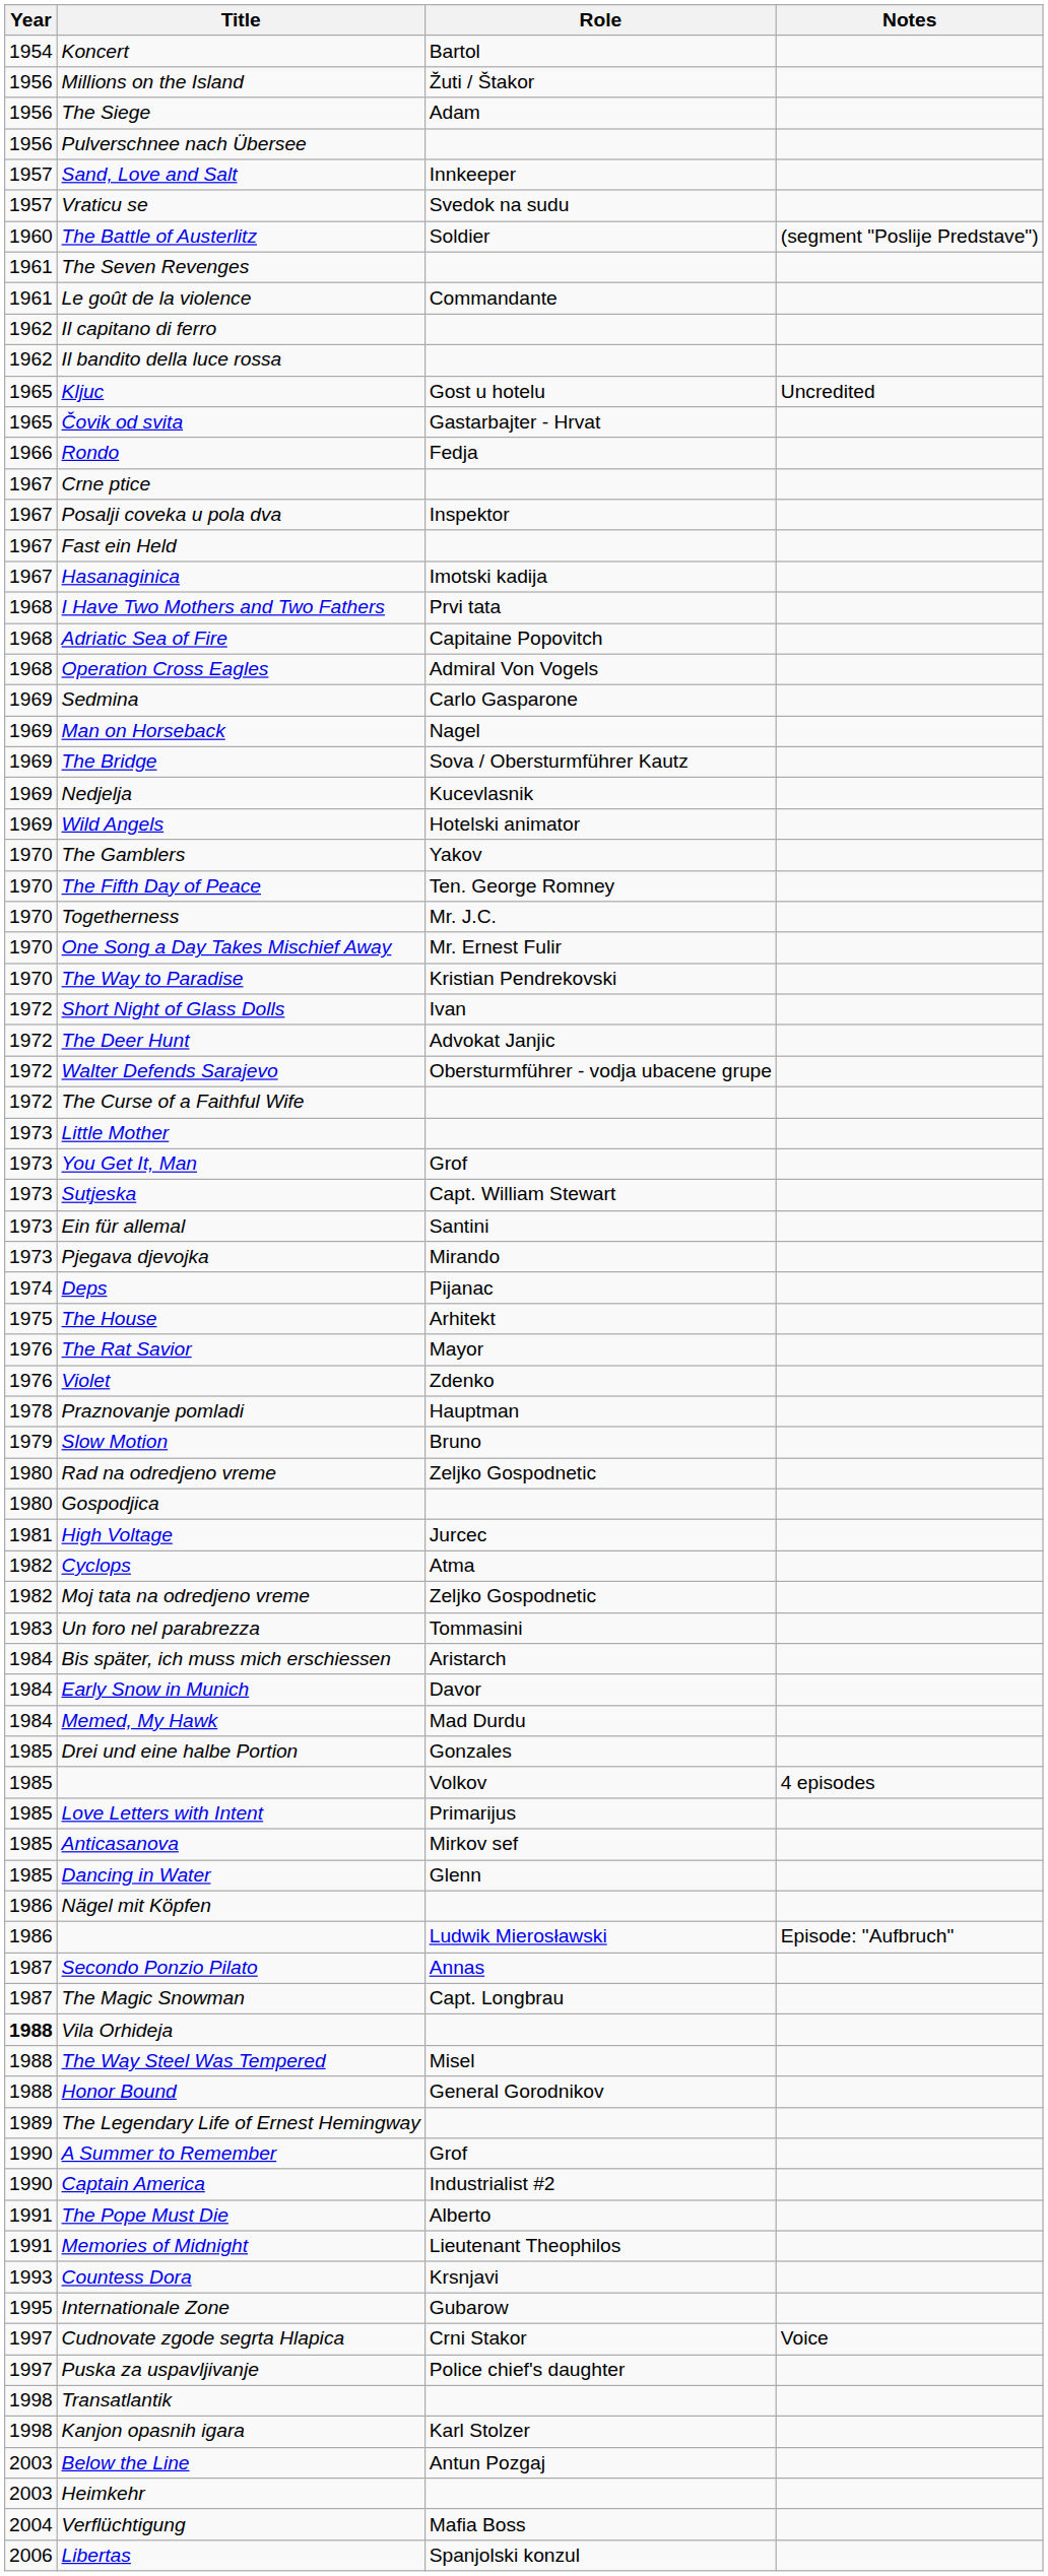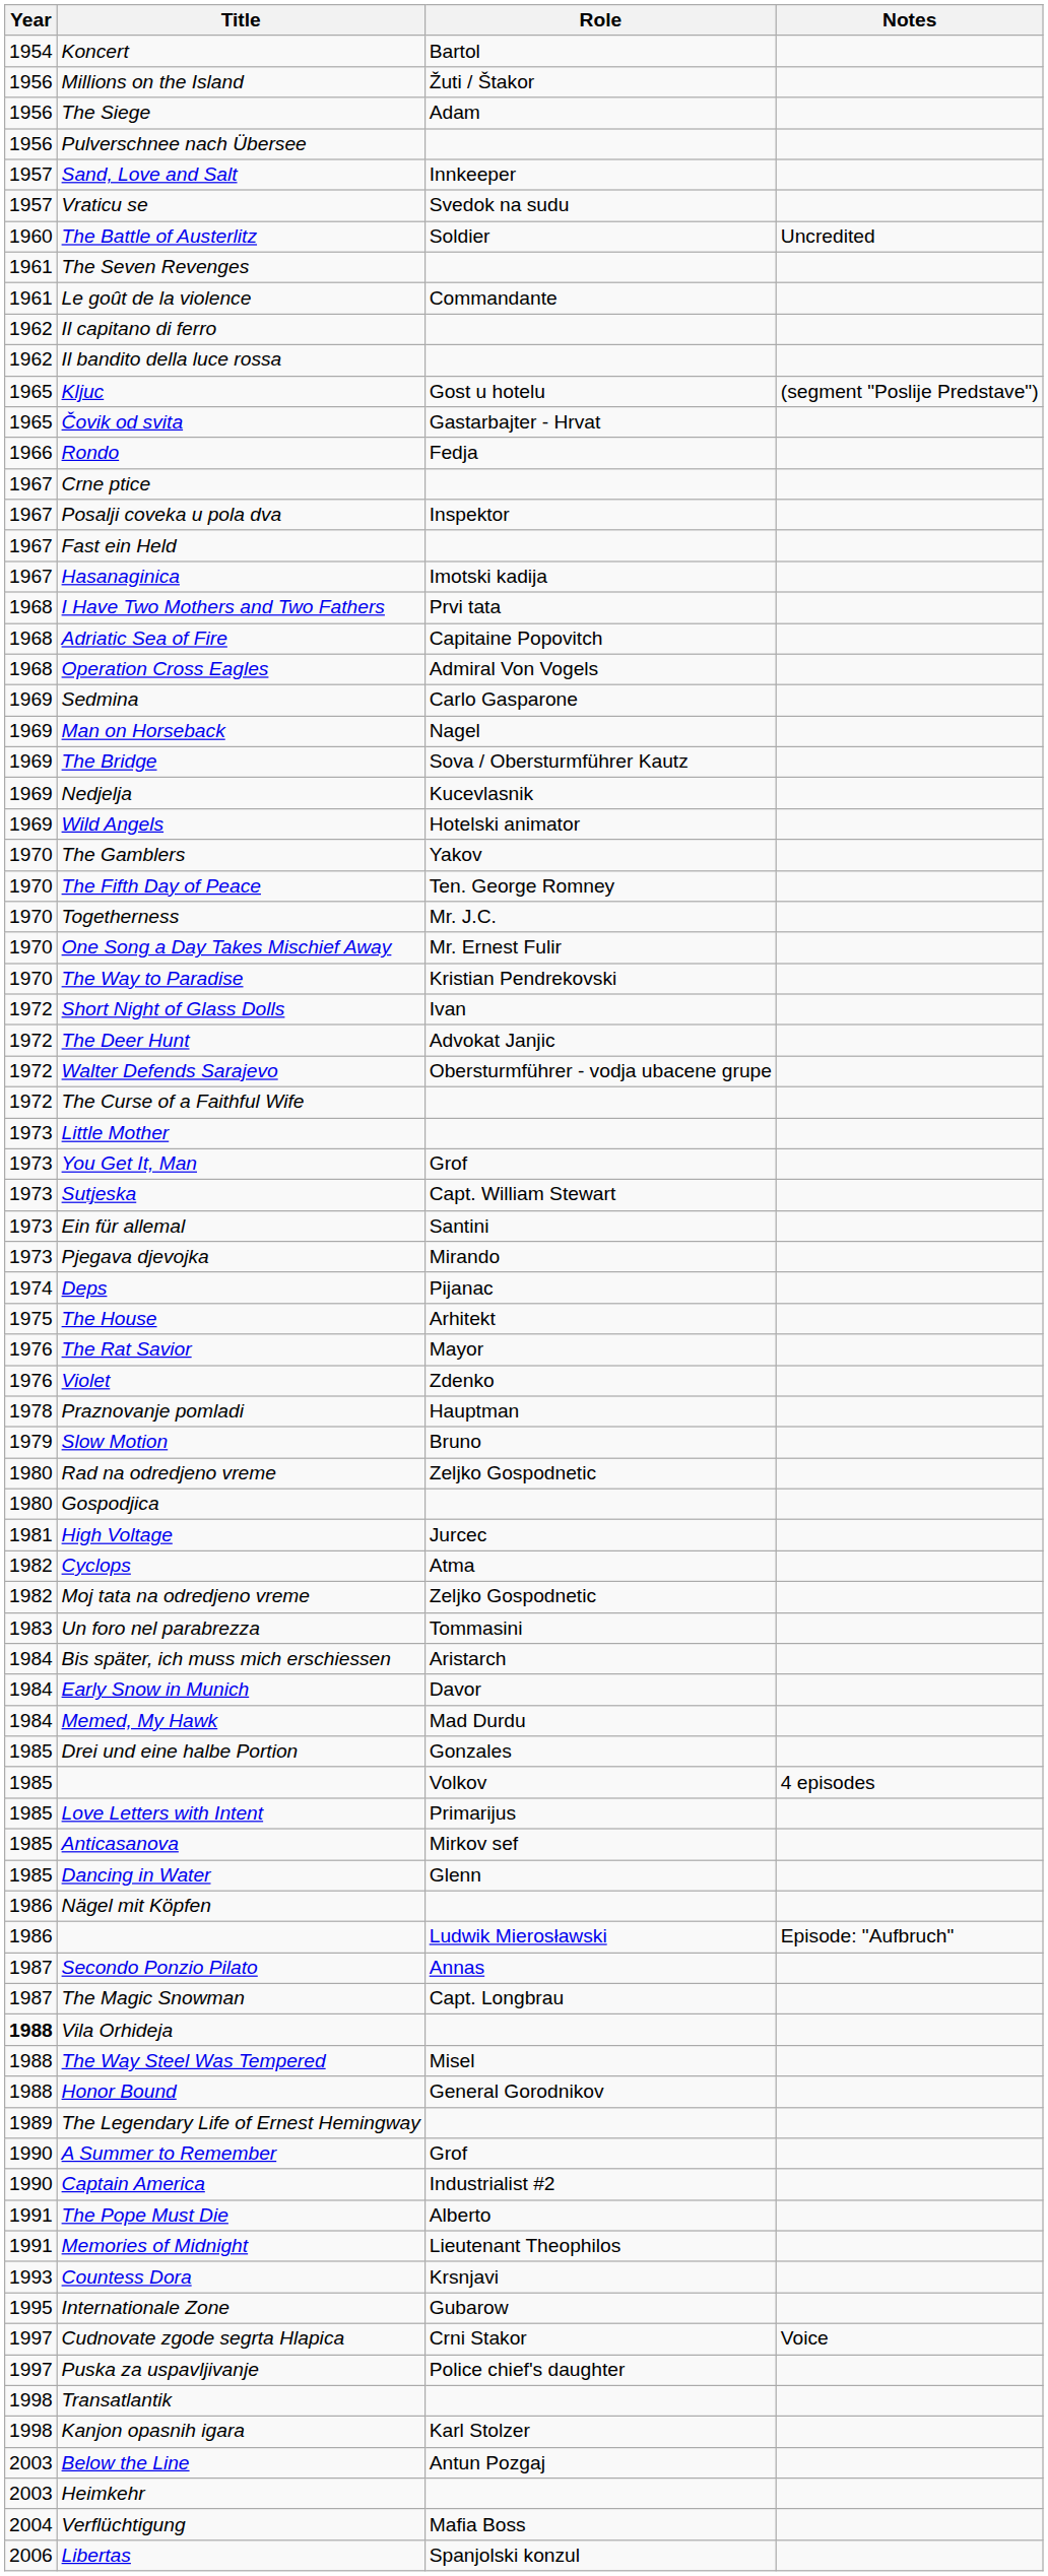 <table class="wikitable sortable">
 <tr>
 <th>Year</th>
 <th>Title</th>
 <th>Role</th>
 <th>Notes</th>
 </tr>
 <tr>
 <td>1954</td>
 <td><em>Koncert</em></td>
 <td>Bartol</td>
 <td></td>
 </tr>
 <tr>
 <td>1956</td>
 <td><em>Millions on the Island</em></td>
 <td>Žuti / Štakor</td>
 <td></td>
 </tr>
 <tr>
 <td>1956</td>
 <td><em>The Siege</em></td>
 <td>Adam</td>
 <td></td>
 </tr>
 <tr>
 <td>1956</td>
 <td><em>Pulverschnee nach Übersee</em></td>
 <td></td>
 <td></td>
 </tr>
 <tr>
 <td>1957</td>
 <td><em><a href='#'>Sand, Love and Salt</a></em></td>
 <td>Innkeeper</td>
 <td></td>
 </tr>
 <tr>
 <td>1957</td>
 <td><em>Vraticu se</em></td>
 <td>Svedok na sudu</td>
 <td></td>
 </tr>
 <tr>
 <td>1960</td>
 <td><em><a href='#'>The Battle of Austerlitz</a></em></td>
 <td>Soldier</td>
-<td>(segment "Poslije Predstave")</td>
+<td>Uncredited</td>
 </tr>
 <tr>
 <td>1961</td>
 <td><em>The Seven Revenges</em></td>
 <td></td>
 <td></td>
 </tr>
 <tr>
 <td>1961</td>
 <td><em>Le goût de la violence</em></td>
 <td>Commandante</td>
 <td></td>
 </tr>
 <tr>
 <td>1962</td>
 <td><em>Il capitano di ferro</em></td>
 <td></td>
 <td></td>
 </tr>
 <tr>
 <td>1962</td>
 <td><em>Il bandito della luce rossa</em></td>
 <td></td>
 <td></td>
 </tr>
 <tr>
 <td>1965</td>
 <td><em><a href='#'>Kljuc</a></em></td>
 <td>Gost u hotelu</td>
-<td>Uncredited</td>
+<td>(segment "Poslije Predstave")</td>
 </tr>
 <tr>
 <td>1965</td>
 <td><em><a href='#'>Čovik od svita</a></em></td>
 <td>Gastarbajter - Hrvat</td>
 <td></td>
 </tr>
 <tr>
 <td>1966</td>
 <td><em><a href='#'>Rondo</a></em></td>
 <td>Fedja</td>
 <td></td>
 </tr>
 <tr>
 <td>1967</td>
 <td><em>Crne ptice</em></td>
 <td></td>
 <td></td>
 </tr>
 <tr>
 <td>1967</td>
 <td><em>Posalji coveka u pola dva</em></td>
 <td>Inspektor</td>
 <td></td>
 </tr>
 <tr>
 <td>1967</td>
 <td><em>Fast ein Held</em></td>
 <td></td>
 <td></td>
 </tr>
 <tr>
 <td>1967</td>
 <td><em><a href='#'>Hasanaginica</a></em></td>
 <td>Imotski kadija</td>
 <td></td>
 </tr>
 <tr>
 <td>1968</td>
 <td><em><a href='#'>I Have Two Mothers and Two Fathers</a></em></td>
 <td>Prvi tata</td>
 <td></td>
 </tr>
 <tr>
 <td>1968</td>
 <td><em><a href='#'>Adriatic Sea of Fire</a></em></td>
 <td>Capitaine Popovitch</td>
 <td></td>
 </tr>
 <tr>
 <td>1968</td>
 <td><em><a href='#'>Operation Cross Eagles</a></em></td>
 <td>Admiral Von Vogels</td>
 <td></td>
 </tr>
 <tr>
 <td>1969</td>
 <td><em>Sedmina</em></td>
 <td>Carlo Gasparone</td>
 <td></td>
 </tr>
 <tr>
 <td>1969</td>
 <td><em><a href='#'>Man on Horseback</a></em></td>
 <td>Nagel</td>
 <td></td>
 </tr>
 <tr>
 <td>1969</td>
 <td><em><a href='#'>The Bridge</a></em></td>
 <td>Sova / Obersturmführer Kautz</td>
 <td></td>
 </tr>
 <tr>
 <td>1969</td>
 <td><em>Nedjelja</em></td>
 <td>Kucevlasnik</td>
 <td></td>
 </tr>
 <tr>
 <td>1969</td>
 <td><em><a href='#'>Wild Angels</a></em></td>
 <td>Hotelski animator</td>
 <td></td>
 </tr>
 <tr>
 <td>1970</td>
 <td><em>The Gamblers</em></td>
 <td>Yakov</td>
 <td></td>
 </tr>
 <tr>
 <td>1970</td>
 <td><em><a href='#'>The Fifth Day of Peace</a></em></td>
 <td>Ten. George Romney</td>
 <td></td>
 </tr>
 <tr>
 <td>1970</td>
 <td><em>Togetherness</em></td>
 <td>Mr. J.C.</td>
 <td></td>
 </tr>
 <tr>
 <td>1970</td>
 <td><em><a href='#'>One Song a Day Takes Mischief Away</a></em></td>
 <td>Mr. Ernest Fulir</td>
 <td></td>
 </tr>
 <tr>
 <td>1970</td>
 <td><em><a href='#'>The Way to Paradise</a></em></td>
 <td>Kristian Pendrekovski</td>
 <td></td>
 </tr>
 <tr>
 <td>1972</td>
 <td><em><a href='#'>Short Night of Glass Dolls</a></em></td>
 <td>Ivan</td>
 <td></td>
 </tr>
 <tr>
 <td>1972</td>
 <td><em><a href='#'>The Deer Hunt</a></em></td>
 <td>Advokat Janjic</td>
 <td></td>
 </tr>
 <tr>
 <td>1972</td>
 <td><em><a href='#'>Walter Defends Sarajevo</a></em></td>
 <td>Obersturmführer - vodja ubacene grupe</td>
 <td></td>
 </tr>
 <tr>
 <td>1972</td>
 <td><em>The Curse of a Faithful Wife</em></td>
 <td></td>
 <td></td>
 </tr>
 <tr>
 <td>1973</td>
 <td><em><a href='#'>Little Mother</a></em></td>
 <td></td>
 <td></td>
 </tr>
 <tr>
 <td>1973</td>
 <td><em><a href='#'>You Get It, Man</a></em></td>
 <td>Grof</td>
 <td></td>
 </tr>
 <tr>
 <td>1973</td>
 <td><em><a href='#'>Sutjeska</a></em></td>
 <td>Capt. William Stewart</td>
 <td></td>
 </tr>
 <tr>
 <td>1973</td>
 <td><em>Ein für allemal</em></td>
 <td>Santini</td>
 <td></td>
 </tr>
 <tr>
 <td>1973</td>
 <td><em>Pjegava djevojka</em></td>
 <td>Mirando</td>
 <td></td>
 </tr>
 <tr>
 <td>1974</td>
 <td><em><a href='#'>Deps</a></em></td>
 <td>Pijanac</td>
 <td></td>
 </tr>
 <tr>
 <td>1975</td>
 <td><em><a href='#'>The House</a></em></td>
 <td>Arhitekt</td>
 <td></td>
 </tr>
 <tr>
 <td>1976</td>
 <td><em><a href='#'>The Rat Savior</a></em></td>
 <td>Mayor</td>
 <td></td>
 </tr>
 <tr>
 <td>1976</td>
 <td><em><a href='#'>Violet</a></em></td>
 <td>Zdenko</td>
 <td></td>
 </tr>
 <tr>
 <td>1978</td>
 <td><em>Praznovanje pomladi</em></td>
 <td>Hauptman</td>
 <td></td>
 </tr>
 <tr>
 <td>1979</td>
 <td><em><a href='#'>Slow Motion</a></em></td>
 <td>Bruno</td>
 <td></td>
 </tr>
 <tr>
 <td>1980</td>
 <td><em>Rad na odredjeno vreme</em></td>
 <td>Zeljko Gospodnetic</td>
 <td></td>
 </tr>
 <tr>
 <td>1980</td>
 <td><em>Gospodjica</em></td>
 <td></td>
 <td></td>
 </tr>
 <tr>
 <td>1981</td>
 <td><em><a href='#'>High Voltage</a></em></td>
 <td>Jurcec</td>
 <td></td>
 </tr>
 <tr>
 <td>1982</td>
 <td><em><a href='#'>Cyclops</a></em></td>
 <td>Atma</td>
 <td></td>
 </tr>
 <tr>
 <td>1982</td>
 <td><em>Moj tata na odredjeno vreme</em></td>
 <td>Zeljko Gospodnetic</td>
 <td></td>
 </tr>
 <tr>
 <td>1983</td>
 <td><em>Un foro nel parabrezza</em></td>
 <td>Tommasini</td>
 <td></td>
 </tr>
 <tr>
 <td>1984</td>
 <td><em>Bis später, ich muss mich erschiessen</em></td>
 <td>Aristarch</td>
 <td></td>
 </tr>
 <tr>
 <td>1984</td>
 <td><em><a href='#'>Early Snow in Munich</a></em></td>
 <td>Davor</td>
 <td></td>
 </tr>
 <tr>
 <td>1984</td>
 <td><em><a href='#'>Memed, My Hawk</a></em></td>
 <td>Mad Durdu</td>
 <td></td>
 </tr>
 <tr>
 <td>1985</td>
 <td><em>Drei und eine halbe Portion</em></td>
 <td>Gonzales</td>
 <td></td>
 </tr>
 <tr>
 <td>1985</td>
 <td><em></em></td>
 <td>Volkov</td>
 <td>4 episodes</td>
 </tr>
 <tr>
 <td>1985</td>
 <td><em><a href='#'>Love Letters with Intent</a></em></td>
 <td>Primarijus</td>
 <td></td>
 </tr>
 <tr>
 <td>1985</td>
 <td><em><a href='#'>Anticasanova</a></em></td>
 <td>Mirkov sef</td>
 <td></td>
 </tr>
 <tr>
 <td>1985</td>
 <td><em><a href='#'>Dancing in Water</a></em></td>
 <td>Glenn</td>
 <td></td>
 </tr>
 <tr>
 <td>1986</td>
 <td><em>Nägel mit Köpfen</em></td>
 <td></td>
 <td></td>
 </tr>
 <tr>
 <td>1986</td>
 <td><em></em></td>
 <td><a href='#'>Ludwik Mierosławski</a></td>
 <td>Episode: "Aufbruch"</td>
 </tr>
 <tr>
 <td>1987</td>
 <td><em><a href='#'>Secondo Ponzio Pilato</a></em></td>
 <td><a href='#'>Annas</a></td>
 <td></td>
 </tr>
 <tr>
 <td>1987</td>
 <td><em>The Magic Snowman</em></td>
 <td>Capt. Longbrau</td>
 <td></td>
 </tr>
 <tr>
 <td><strong>1988</strong></td>
 <td><em>Vila Orhideja</em></td>
 <td></td>
 <td></td>
 </tr>
 <tr>
 <td>1988</td>
 <td><em><a href='#'>The Way Steel Was Tempered</a></em></td>
 <td>Misel</td>
 <td></td>
 </tr>
 <tr>
 <td>1988</td>
 <td><em><a href='#'>Honor Bound</a></em></td>
 <td>General Gorodnikov</td>
 <td></td>
 </tr>
 <tr>
 <td>1989</td>
 <td><em>The Legendary Life of Ernest Hemingway</em></td>
 <td></td>
 <td></td>
 </tr>
 <tr>
 <td>1990</td>
 <td><em><a href='#'>A Summer to Remember</a></em></td>
 <td>Grof</td>
 <td></td>
 </tr>
 <tr>
 <td>1990</td>
 <td><em><a href='#'>Captain America</a></em></td>
 <td>Industrialist #2</td>
 <td></td>
 </tr>
 <tr>
 <td>1991</td>
 <td><em><a href='#'>The Pope Must Die</a></em></td>
 <td>Alberto</td>
 <td></td>
 </tr>
 <tr>
 <td>1991</td>
 <td><em><a href='#'>Memories of Midnight</a></em></td>
 <td>Lieutenant Theophilos</td>
 <td></td>
 </tr>
 <tr>
 <td>1993</td>
 <td><em><a href='#'>Countess Dora</a></em></td>
 <td>Krsnjavi</td>
 <td></td>
 </tr>
 <tr>
 <td>1995</td>
 <td><em>Internationale Zone</em></td>
 <td>Gubarow</td>
 <td></td>
 </tr>
 <tr>
 <td>1997</td>
 <td><em>Cudnovate zgode segrta Hlapica</em></td>
 <td>Crni Stakor</td>
 <td>Voice</td>
 </tr>
 <tr>
 <td>1997</td>
 <td><em>Puska za uspavljivanje</em></td>
 <td>Police chief's daughter</td>
 <td></td>
 </tr>
 <tr>
 <td>1998</td>
 <td><em>Transatlantik</em></td>
 <td></td>
 <td></td>
 </tr>
 <tr>
 <td>1998</td>
 <td><em>Kanjon opasnih igara</em></td>
 <td>Karl Stolzer</td>
 <td></td>
 </tr>
 <tr>
 <td>2003</td>
 <td><em><a href='#'>Below the Line</a></em></td>
 <td>Antun Pozgaj</td>
 <td></td>
 </tr>
 <tr>
 <td>2003</td>
 <td><em>Heimkehr</em></td>
 <td></td>
 <td></td>
 </tr>
 <tr>
 <td>2004</td>
 <td><em>Verflüchtigung</em></td>
 <td>Mafia Boss</td>
 <td></td>
 </tr>
 <tr>
 <td>2006</td>
 <td><em><a href='#'>Libertas</a></em></td>
 <td>Spanjolski konzul</td>
 <td></td>
 </tr>
 </table>
